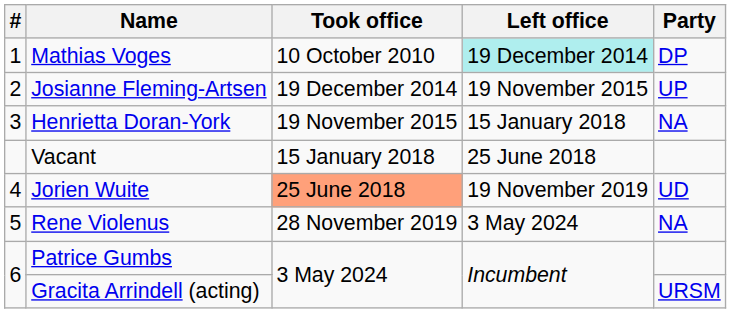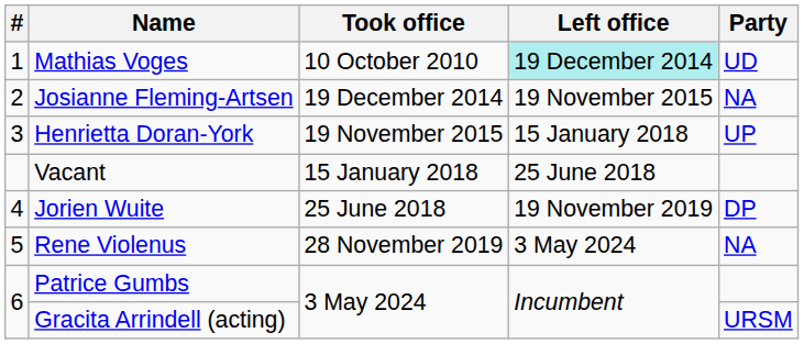 <table class="wikitable sortable">
 <tr>
 <th>#</th>
 <th>Name</th>
 <th>Took office</th>
 <th>Left office</th>
 <th>Party</th>
 </tr>
 <tr>
 <td>1</td>
 <td><a href='#'>Mathias Voges</a></td>
 <td>10 October 2010</td>
 <td style="background: paleturquoise;">19 December 2014</td>
-<td><a href='#'>DP</a></td>
+<td><a href='#'>UD</a></td>
 </tr>
 <tr>
 <td>2</td>
 <td><a href='#'>Josianne Fleming-Artsen</a></td>
 <td>19 December 2014</td>
 <td>19 November 2015</td>
-<td><a href='#'>UP</a></td>
+<td><a href='#'>NA</a></td>
 </tr>
 <tr>
 <td>3</td>
 <td><a href='#'>Henrietta Doran-York</a></td>
 <td>19 November 2015</td>
 <td>15 January 2018</td>
-<td><a href='#'>NA</a></td>
+<td><a href='#'>UP</a></td>
 </tr>
 <tr>
 <td></td>
 <td>Vacant</td>
 <td>15 January 2018</td>
 <td>25 June 2018</td>
 <td></td>
 </tr>
 <tr>
 <td>4</td>
 <td><a href='#'>Jorien Wuite</a></td>
-<td style="background: lightsalmon;">25 June 2018</td>
+<td>25 June 2018</td>
 <td>19 November 2019</td>
-<td><a href='#'>UD</a></td>
+<td><a href='#'>DP</a></td>
 </tr>
 <tr>
 <td>5</td>
 <td><a href='#'>Rene Violenus</a></td>
 <td>28 November 2019</td>
 <td>3 May 2024</td>
 <td><a href='#'>NA</a></td>
 </tr>
 <tr>
 <td rowspan="2">6</td>
 <td><a href='#'>Patrice Gumbs</a></td>
 <td rowspan="2">3 May 2024</td>
 <td rowspan="2"><em>Incumbent</em></td>
 <td></td>
 </tr>
 <tr>
 <td><a href='#'>Gracita Arrindell</a> (acting)</td>
 <td><a href='#'>URSM</a></td>
 </tr>
 </table>
